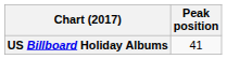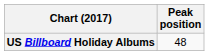 <table class="wikitable sortable plainrowheaders">
 <tr>
 <th scope="col">Chart (2017)</th>
 <th scope="col">Peak<br>position</th>
 </tr>
 <tr>
 <th scope="row">US <a href='#'><em>Billboard</em></a> Holiday Albums</th>
-<td style="text-align:center;">41</td>
+<td style="text-align:center;">48</td>
 </tr>
 </table>
